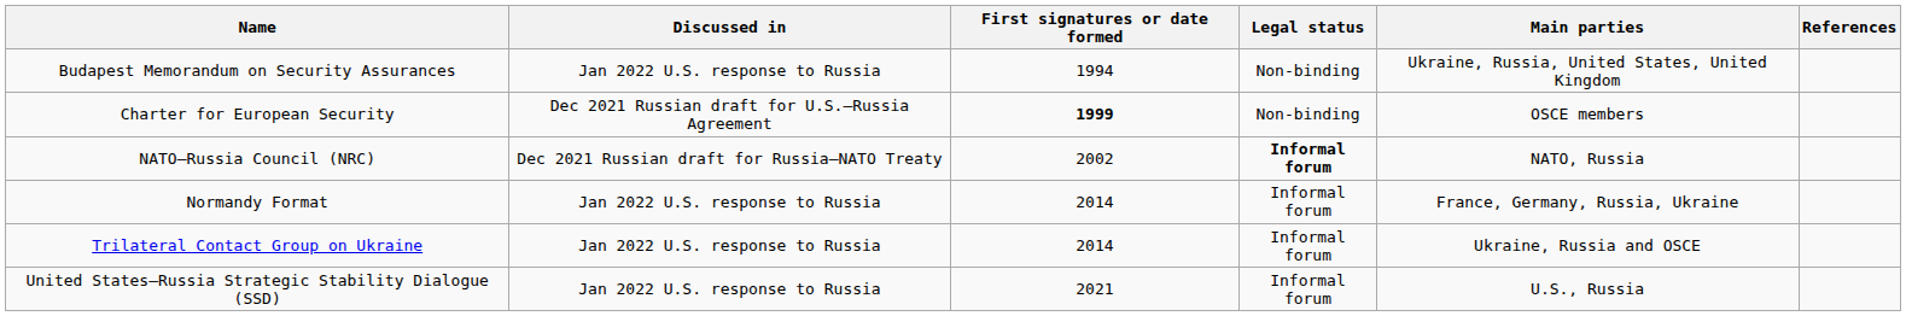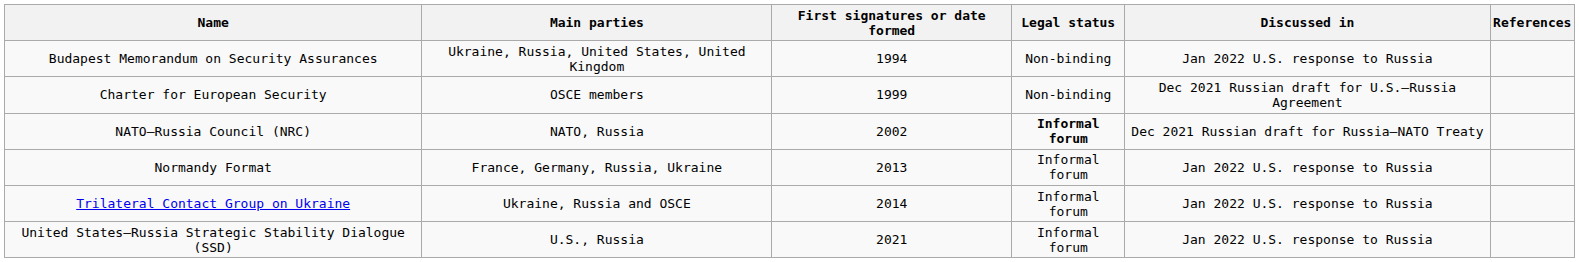 <table class="wikitable sortable mw-collapsible" style="text-align:center">
 <tr>
 <th>Name</th>
-<th>Discussed in</th>
+<th>Main parties</th>
 <th>First signatures or date formed</th>
 <th>Legal status</th>
-<th>Main parties</th>
+<th>Discussed in</th>
 <th>References</th>
 </tr>
 <tr>
 <td>Budapest Memorandum on Security Assurances</td>
-<td>Jan 2022 U.S. response to Russia</td>
+<td>Ukraine, Russia, United States, United Kingdom</td>
 <td>1994</td>
 <td>Non-binding</td>
-<td>Ukraine, Russia, United States, United Kingdom</td>
+<td>Jan 2022 U.S. response to Russia</td>
 <td></td>
 </tr>
 <tr>
 <td>Charter for European Security</td>
+<td>OSCE members</td>
+<td>1999</td>
+<td>Non-binding</td>
 <td>Dec 2021 Russian draft for U.S.–Russia Agreement</td>
-<td><strong>1999</strong></td>
-<td>Non-binding</td>
-<td>OSCE members</td>
 <td></td>
 </tr>
 <tr>
 <td>NATO–Russia Council (NRC)</td>
-<td>Dec 2021 Russian draft for Russia–NATO Treaty</td>
+<td>NATO, Russia</td>
 <td>2002</td>
 <td><strong>Informal forum</strong></td>
-<td>NATO, Russia</td>
+<td>Dec 2021 Russian draft for Russia–NATO Treaty</td>
 <td></td>
 </tr>
 <tr>
 <td>Normandy Format</td>
+<td>France, Germany, Russia, Ukraine</td>
+<td>2013</td>
+<td>Informal forum</td>
 <td>Jan 2022 U.S. response to Russia</td>
-<td>2014</td>
-<td>Informal forum</td>
-<td>France, Germany, Russia, Ukraine</td>
 <td></td>
 </tr>
 <tr>
 <td><a href='#'>Trilateral Contact Group on Ukraine</a></td>
-<td>Jan 2022 U.S. response to Russia</td>
+<td>Ukraine, Russia and OSCE</td>
 <td>2014</td>
 <td>Informal forum</td>
-<td>Ukraine, Russia and OSCE</td>
+<td>Jan 2022 U.S. response to Russia</td>
 <td></td>
 </tr>
 <tr>
 <td>United States–Russia Strategic Stability Dialogue (SSD)</td>
-<td>Jan 2022 U.S. response to Russia</td>
+<td>U.S., Russia</td>
 <td>2021</td>
 <td>Informal forum</td>
-<td>U.S., Russia</td>
+<td>Jan 2022 U.S. response to Russia</td>
 <td></td>
 </tr>
 </table>
